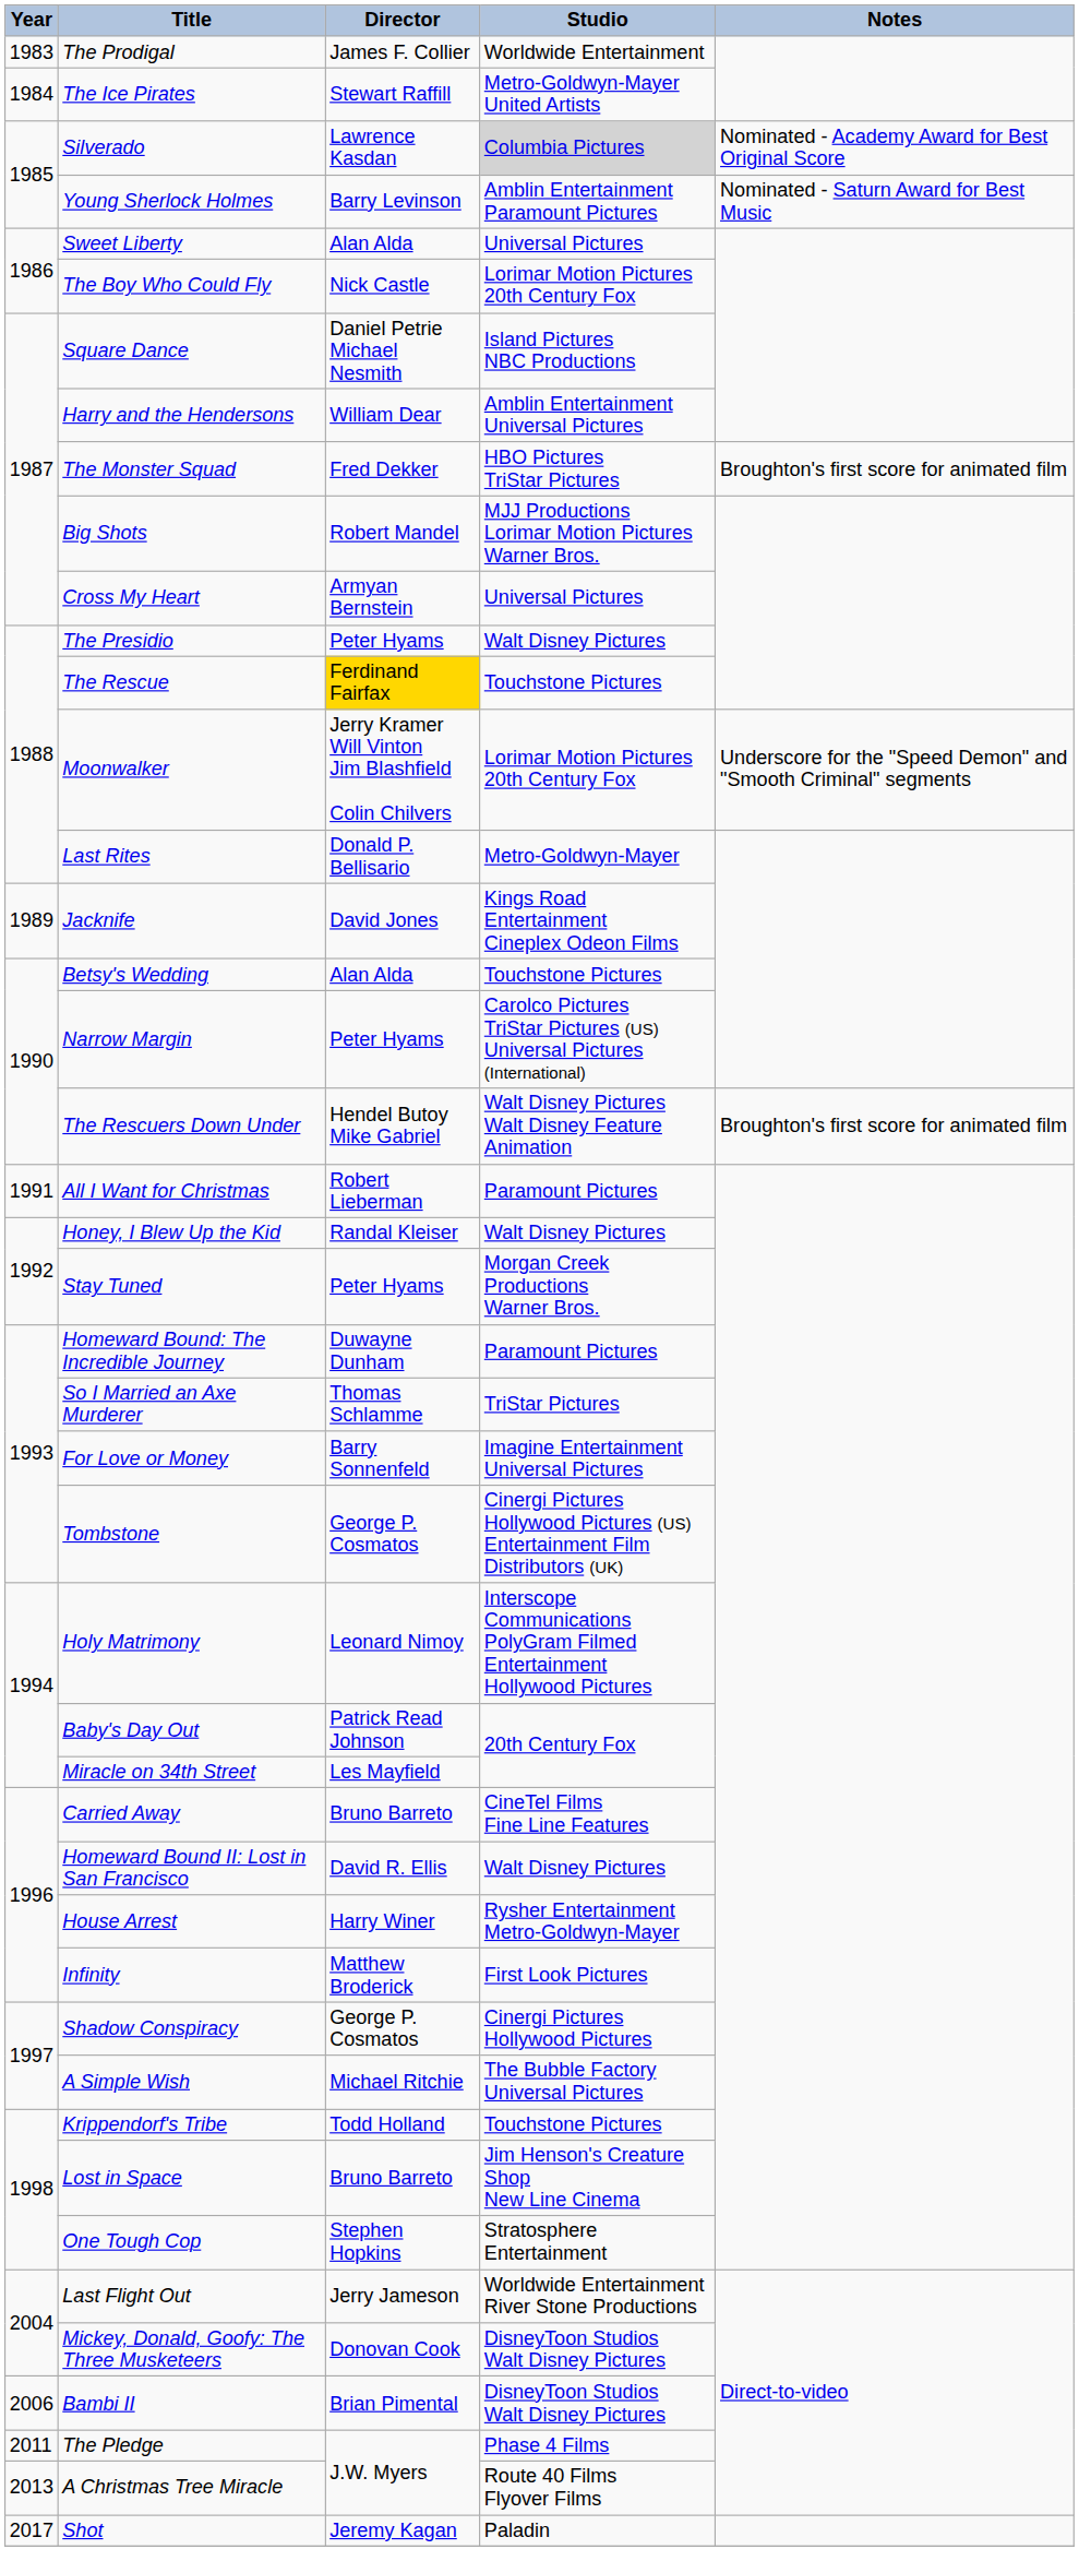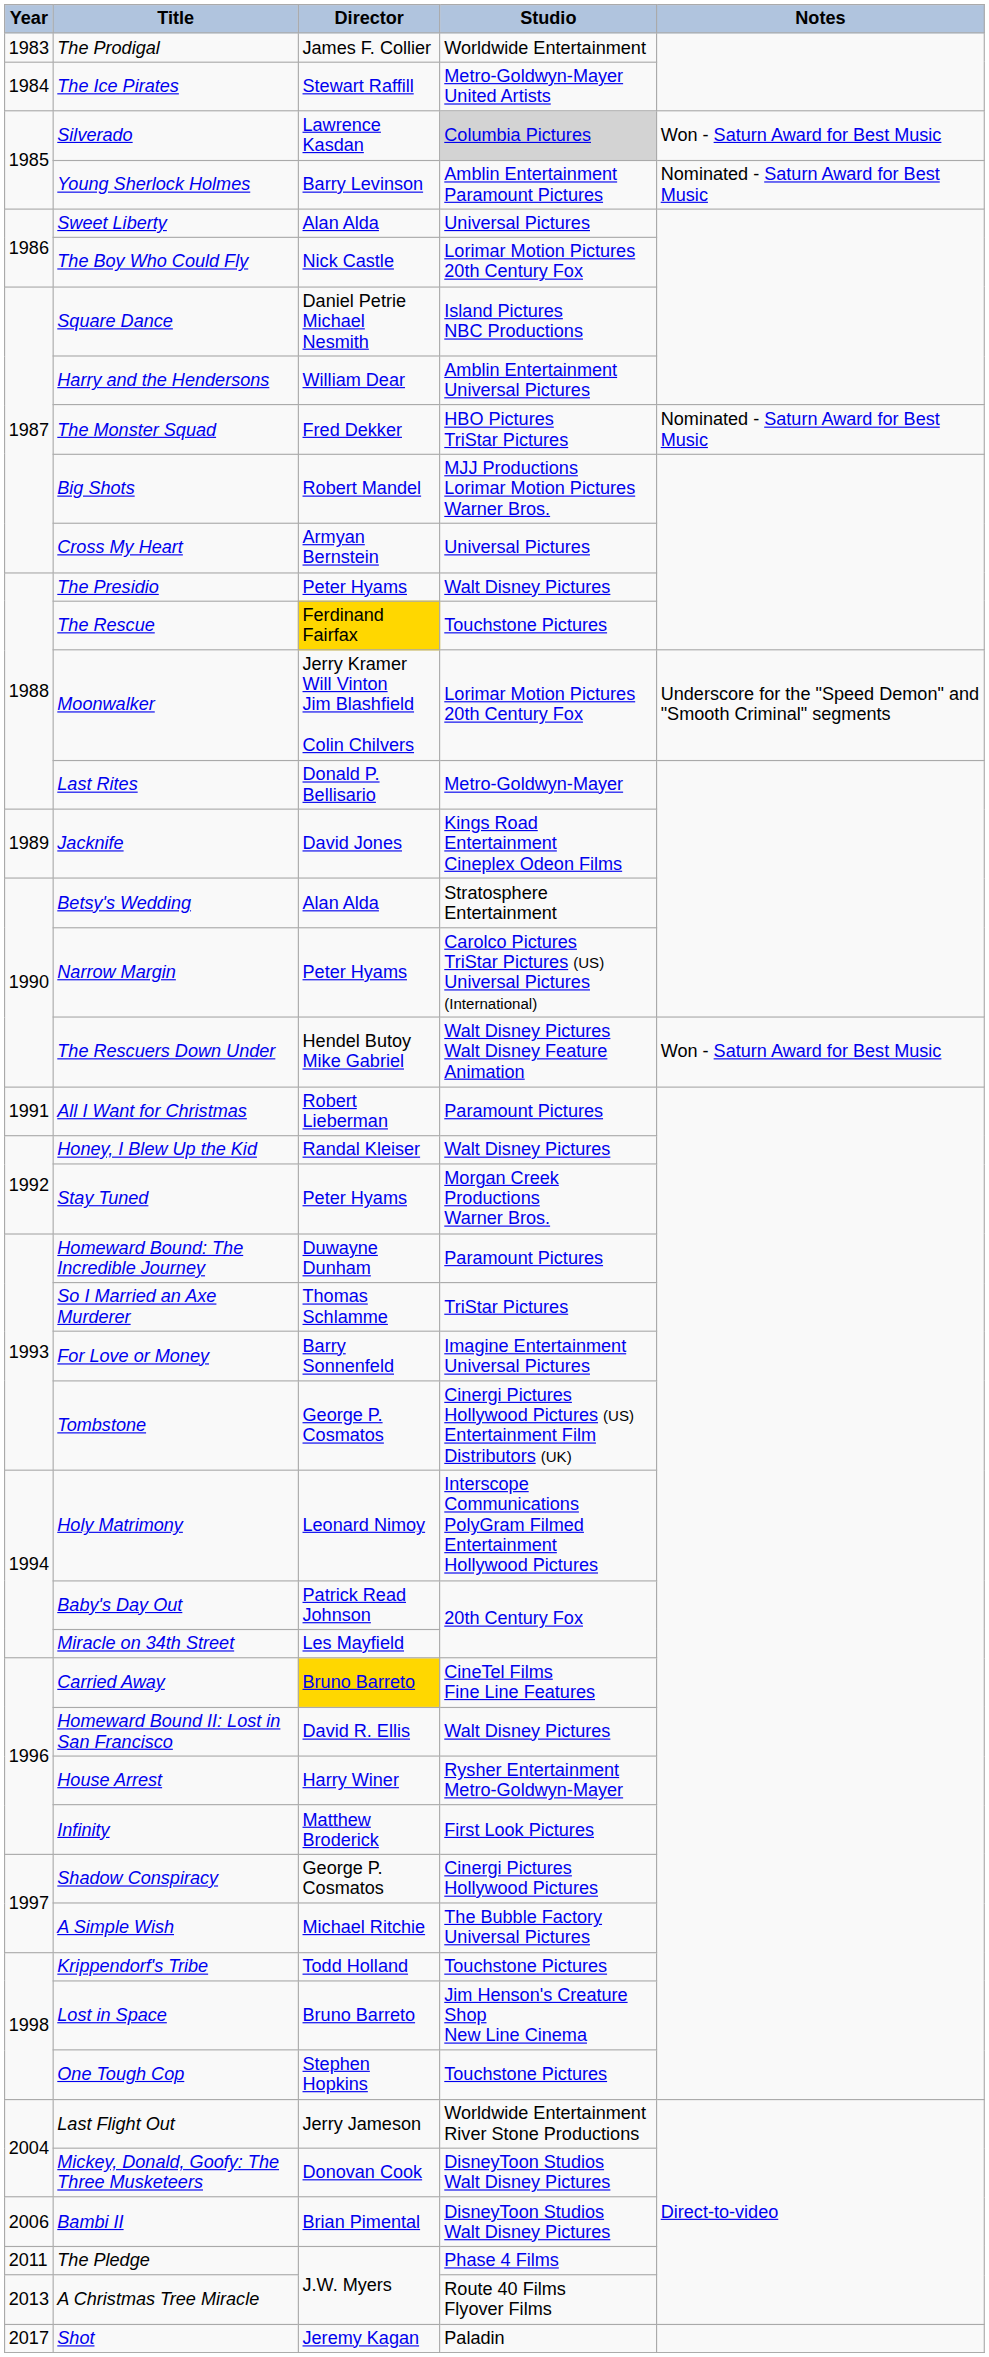 <table class="wikitable">
 <tr>
 <th style="background:#B0C4DE;">Year</th>
 <th style="background:#B0C4DE;">Title</th>
 <th style="background:#B0C4DE;">Director</th>
 <th style="background:#B0C4DE;">Studio</th>
 <th style="background:#B0C4DE;">Notes</th>
 </tr>
 <tr>
 <td>1983</td>
 <td><em>The Prodigal</em></td>
 <td>James F. Collier</td>
 <td>Worldwide Entertainment</td>
 <td rowspan="2"></td>
 </tr>
 <tr>
 <td>1984</td>
 <td><em><a href='#'>The Ice Pirates</a></em></td>
 <td><a href='#'>Stewart Raffill</a></td>
 <td><a href='#'>Metro-Goldwyn-Mayer</a><br><a href='#'>United Artists</a></td>
 </tr>
 <tr>
 <td rowspan="2">1985</td>
 <td><em><a href='#'>Silverado</a></em></td>
 <td><a href='#'>Lawrence Kasdan</a></td>
 <td style="background: lightgrey;"><a href='#'>Columbia Pictures</a></td>
-<td>Nominated - <a href='#'>Academy Award for Best Original Score</a></td>
+<td>Won - <a href='#'>Saturn Award for Best Music</a></td>
 </tr>
 <tr>
 <td><em><a href='#'>Young Sherlock Holmes</a> </em></td>
 <td><a href='#'>Barry Levinson</a></td>
 <td><a href='#'>Amblin Entertainment</a><br><a href='#'>Paramount Pictures</a></td>
 <td>Nominated - <a href='#'>Saturn Award for Best Music</a></td>
 </tr>
 <tr>
 <td rowspan="2">1986</td>
 <td><em><a href='#'>Sweet Liberty</a></em></td>
 <td><a href='#'>Alan Alda</a></td>
 <td><a href='#'>Universal Pictures</a></td>
 <td rowspan="4"></td>
 </tr>
 <tr>
 <td><em><a href='#'>The Boy Who Could Fly</a></em></td>
 <td><a href='#'>Nick Castle</a></td>
 <td><a href='#'>Lorimar Motion Pictures</a><br><a href='#'>20th Century Fox</a></td>
 </tr>
 <tr>
 <td rowspan="5">1987</td>
 <td><em><a href='#'>Square Dance</a></em></td>
 <td>Daniel Petrie<br><a href='#'>Michael Nesmith</a></td>
 <td><a href='#'>Island Pictures</a><br><a href='#'>NBC Productions</a></td>
 </tr>
 <tr>
 <td><em><a href='#'>Harry and the Hendersons</a></em></td>
 <td><a href='#'>William Dear</a></td>
 <td><a href='#'>Amblin Entertainment</a><br><a href='#'>Universal Pictures</a></td>
 </tr>
 <tr>
 <td><em><a href='#'>The Monster Squad</a></em></td>
 <td><a href='#'>Fred Dekker</a></td>
 <td><a href='#'>HBO Pictures</a><br><a href='#'>TriStar Pictures</a></td>
-<td>Broughton's first score for animated film</td>
+<td>Nominated - <a href='#'>Saturn Award for Best Music</a></td>
 </tr>
 <tr>
 <td><em><a href='#'>Big Shots</a></em></td>
 <td><a href='#'>Robert Mandel</a></td>
 <td><a href='#'>MJJ Productions</a><br><a href='#'>Lorimar Motion Pictures</a><br><a href='#'>Warner Bros.</a></td>
 <td rowspan="4"></td>
 </tr>
 <tr>
 <td><em><a href='#'>Cross My Heart</a></em></td>
 <td><a href='#'>Armyan Bernstein</a></td>
 <td><a href='#'>Universal Pictures</a></td>
 </tr>
 <tr>
 <td rowspan="4">1988</td>
 <td><em><a href='#'>The Presidio</a></em></td>
 <td><a href='#'>Peter Hyams</a></td>
 <td><a href='#'>Walt Disney Pictures</a></td>
 </tr>
 <tr>
 <td><em><a href='#'>The Rescue</a></em></td>
 <td style="background: gold;">Ferdinand Fairfax</td>
 <td><a href='#'>Touchstone Pictures</a></td>
 </tr>
 <tr>
 <td><em><a href='#'>Moonwalker</a></em></td>
 <td>Jerry Kramer<br><a href='#'>Will Vinton</a><br><a href='#'>Jim Blashfield</a><br><br><a href='#'>Colin Chilvers</a></td>
 <td><a href='#'>Lorimar Motion Pictures</a><br><a href='#'>20th Century Fox</a></td>
 <td>Underscore for the "Speed Demon" and "Smooth Criminal" segments</td>
 </tr>
 <tr>
 <td><em><a href='#'>Last Rites</a></em></td>
 <td><a href='#'>Donald P. Bellisario</a></td>
 <td><a href='#'>Metro-Goldwyn-Mayer</a></td>
 <td rowspan="4"></td>
 </tr>
 <tr>
 <td>1989</td>
 <td><em><a href='#'>Jacknife</a></em></td>
 <td><a href='#'>David Jones</a></td>
 <td><a href='#'>Kings Road Entertainment</a><br><a href='#'>Cineplex Odeon Films</a></td>
 </tr>
 <tr>
 <td rowspan="3">1990</td>
 <td><em><a href='#'>Betsy's Wedding</a></em></td>
 <td><a href='#'>Alan Alda</a></td>
-<td><a href='#'>Touchstone Pictures</a></td>
+<td>Stratosphere Entertainment</td>
 </tr>
 <tr>
 <td><em><a href='#'>Narrow Margin</a></em></td>
 <td><a href='#'>Peter Hyams</a></td>
 <td><a href='#'>Carolco Pictures</a><br><a href='#'>TriStar Pictures</a> <small>(US)</small><br><a href='#'>Universal Pictures</a> <small>(International)</small></td>
 </tr>
 <tr>
 <td><em><a href='#'>The Rescuers Down Under</a></em></td>
 <td>Hendel Butoy<br><a href='#'>Mike Gabriel</a></td>
 <td><a href='#'>Walt Disney Pictures</a><br><a href='#'>Walt Disney Feature Animation</a></td>
-<td>Broughton's first score for animated film</td>
+<td>Won - <a href='#'>Saturn Award for Best Music</a></td>
 </tr>
 <tr>
 <td>1991</td>
 <td><em><a href='#'>All I Want for Christmas</a></em></td>
 <td><a href='#'>Robert Lieberman</a></td>
 <td><a href='#'>Paramount Pictures</a></td>
 </tr>
 <tr>
 <td rowspan="2">1992</td>
 <td><em><a href='#'>Honey, I Blew Up the Kid</a></em></td>
 <td><a href='#'>Randal Kleiser</a></td>
 <td><a href='#'>Walt Disney Pictures</a></td>
 </tr>
 <tr>
 <td><em><a href='#'>Stay Tuned</a></em></td>
 <td><a href='#'>Peter Hyams</a></td>
 <td><a href='#'>Morgan Creek Productions</a><br><a href='#'>Warner Bros.</a></td>
 </tr>
 <tr>
 <td rowspan="4">1993</td>
 <td><em><a href='#'>Homeward Bound: The Incredible Journey</a></em></td>
 <td><a href='#'>Duwayne Dunham</a></td>
 <td><a href='#'>Paramount Pictures</a></td>
 </tr>
 <tr>
 <td><em><a href='#'>So I Married an Axe Murderer</a></em></td>
 <td><a href='#'>Thomas Schlamme</a></td>
 <td><a href='#'>TriStar Pictures</a></td>
 </tr>
 <tr>
 <td><em><a href='#'>For Love or Money</a></em></td>
 <td><a href='#'>Barry Sonnenfeld</a></td>
 <td><a href='#'>Imagine Entertainment</a><br><a href='#'>Universal Pictures</a></td>
 </tr>
 <tr>
 <td><em><a href='#'>Tombstone</a></em></td>
 <td><a href='#'>George P. Cosmatos</a></td>
 <td><a href='#'>Cinergi Pictures</a><br><a href='#'>Hollywood Pictures</a> <small>(US)</small><br><a href='#'>Entertainment Film Distributors</a> <small>(UK)</small></td>
 </tr>
 <tr>
 <td rowspan="3">1994</td>
 <td><em><a href='#'>Holy Matrimony</a></em></td>
 <td><a href='#'>Leonard Nimoy</a></td>
 <td><a href='#'>Interscope Communications</a><br><a href='#'>PolyGram Filmed Entertainment</a><br><a href='#'>Hollywood Pictures</a></td>
 </tr>
 <tr>
 <td><em><a href='#'>Baby's Day Out</a></em></td>
 <td><a href='#'>Patrick Read Johnson</a></td>
 <td rowspan="2"><a href='#'>20th Century Fox</a></td>
 </tr>
 <tr>
 <td><em><a href='#'>Miracle on 34th Street</a></em></td>
 <td><a href='#'>Les Mayfield</a></td>
 </tr>
 <tr>
 <td rowspan="4">1996</td>
 <td><em><a href='#'>Carried Away</a></em></td>
-<td><a href='#'>Bruno Barreto</a></td>
+<td style="background: gold;"><a href='#'>Bruno Barreto</a></td>
 <td><a href='#'>CineTel Films</a><br><a href='#'>Fine Line Features</a></td>
 </tr>
 <tr>
 <td><em><a href='#'>Homeward Bound II: Lost in San Francisco</a></em></td>
 <td><a href='#'>David R. Ellis</a></td>
 <td><a href='#'>Walt Disney Pictures</a></td>
 </tr>
 <tr>
 <td><em><a href='#'>House Arrest</a></em></td>
 <td><a href='#'>Harry Winer</a></td>
 <td><a href='#'>Rysher Entertainment</a><br><a href='#'>Metro-Goldwyn-Mayer</a></td>
 </tr>
 <tr>
 <td><em><a href='#'>Infinity</a></em></td>
 <td><a href='#'>Matthew Broderick</a></td>
 <td><a href='#'>First Look Pictures</a></td>
 </tr>
 <tr>
 <td rowspan="2">1997</td>
 <td><em><a href='#'>Shadow Conspiracy</a></em></td>
 <td>George P. Cosmatos</td>
 <td><a href='#'>Cinergi Pictures</a><br><a href='#'>Hollywood Pictures</a></td>
 </tr>
 <tr>
 <td><em><a href='#'>A Simple Wish</a></em></td>
 <td><a href='#'>Michael Ritchie</a></td>
 <td><a href='#'>The Bubble Factory</a><br><a href='#'>Universal Pictures</a></td>
 </tr>
 <tr>
 <td rowspan="3">1998</td>
 <td><em><a href='#'>Krippendorf's Tribe</a></em></td>
 <td><a href='#'>Todd Holland</a></td>
 <td><a href='#'>Touchstone Pictures</a></td>
 </tr>
 <tr>
 <td><em><a href='#'>Lost in Space</a></em></td>
 <td><a href='#'>Bruno Barreto</a></td>
 <td><a href='#'>Jim Henson's Creature Shop</a><br><a href='#'>New Line Cinema</a></td>
 </tr>
 <tr>
 <td><em><a href='#'>One Tough Cop</a></em></td>
 <td><a href='#'>Stephen Hopkins</a></td>
-<td>Stratosphere Entertainment</td>
+<td><a href='#'>Touchstone Pictures</a></td>
 </tr>
 <tr>
 <td rowspan="2">2004</td>
 <td><em>Last Flight Out</em></td>
 <td>Jerry Jameson</td>
 <td>Worldwide Entertainment<br>River Stone Productions</td>
 <td rowspan="5"><a href='#'>Direct-to-video</a></td>
 </tr>
 <tr>
 <td><em><a href='#'>Mickey, Donald, Goofy: The Three Musketeers</a></em></td>
 <td><a href='#'>Donovan Cook</a></td>
 <td><a href='#'>DisneyToon Studios</a><br><a href='#'>Walt Disney Pictures</a></td>
 </tr>
 <tr>
 <td>2006</td>
 <td><em><a href='#'>Bambi II</a></em></td>
 <td><a href='#'>Brian Pimental</a></td>
 <td><a href='#'>DisneyToon Studios</a><br><a href='#'>Walt Disney Pictures</a></td>
 </tr>
 <tr>
 <td>2011</td>
 <td><em>The Pledge</em></td>
 <td rowspan="2">J.W. Myers</td>
 <td><a href='#'>Phase 4 Films</a></td>
 </tr>
 <tr>
 <td>2013</td>
 <td><em>A Christmas Tree Miracle</em></td>
 <td>Route 40 Films<br>Flyover Films</td>
 </tr>
 <tr>
 <td>2017</td>
 <td><em><a href='#'>Shot</a></em></td>
 <td><a href='#'>Jeremy Kagan</a></td>
 <td>Paladin</td>
 <td></td>
 </tr>
 <tr>
 </tr>
 </table>
